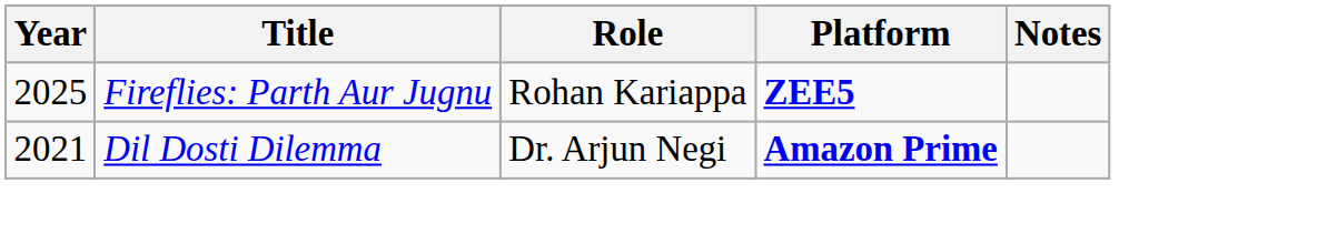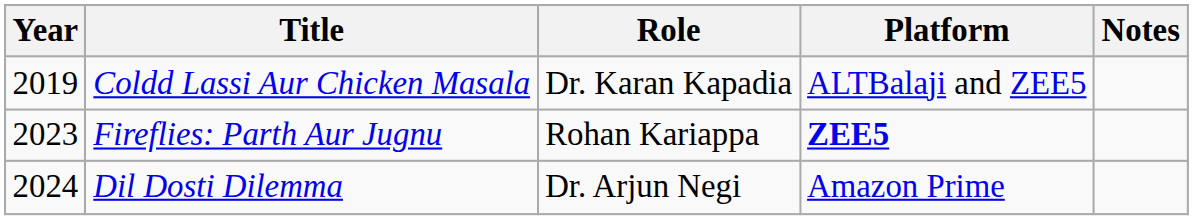 <table class="wikitable">
 <tr>
 <th>Year</th>
 <th>Title</th>
 <th>Role</th>
 <th>Platform</th>
 <th>Notes</th>
 </tr>
 <tr>
-<td>2025</td>
+<td>2019</td>
+<td><em><a href='#'>Coldd Lassi Aur Chicken Masala</a></em></td>
+<td>Dr. Karan Kapadia</td>
+<td><a href='#'>ALTBalaji</a> and <a href='#'>ZEE5</a></td>
+<td></td>
+</tr>
+<tr>
+<td>2023</td>
 <td><em><a href='#'>Fireflies: Parth Aur Jugnu</a></em></td>
 <td>Rohan Kariappa</td>
 <td><strong><a href='#'>ZEE5</a></strong></td>
 <td></td>
 </tr>
 <tr>
-<td>2021</td>
+<td>2024</td>
 <td><em><a href='#'>Dil Dosti Dilemma</a></em></td>
 <td>Dr. Arjun Negi</td>
-<td><strong><a href='#'>Amazon Prime</a></strong></td>
+<td><a href='#'>Amazon Prime</a></td>
 <td></td>
 </tr>
 </table>
